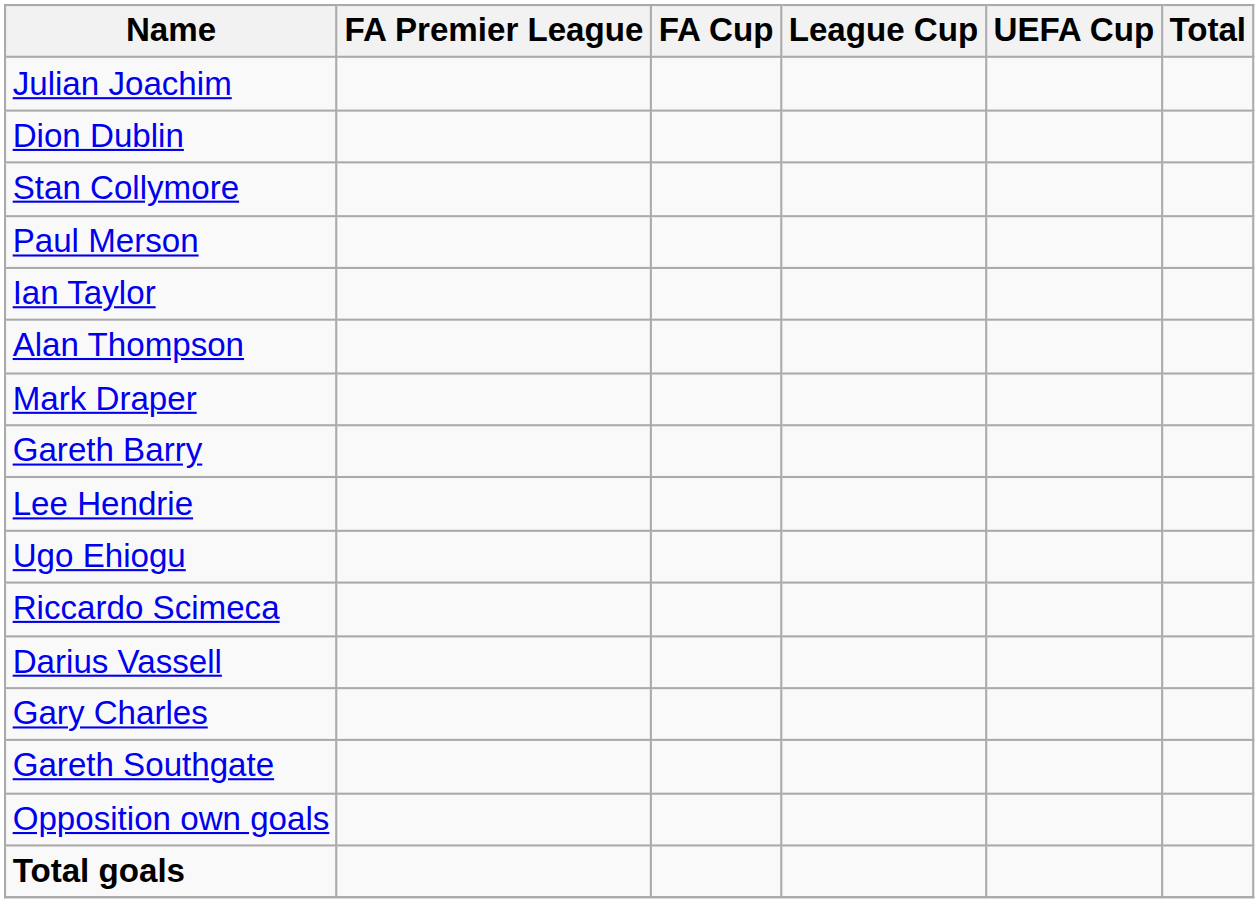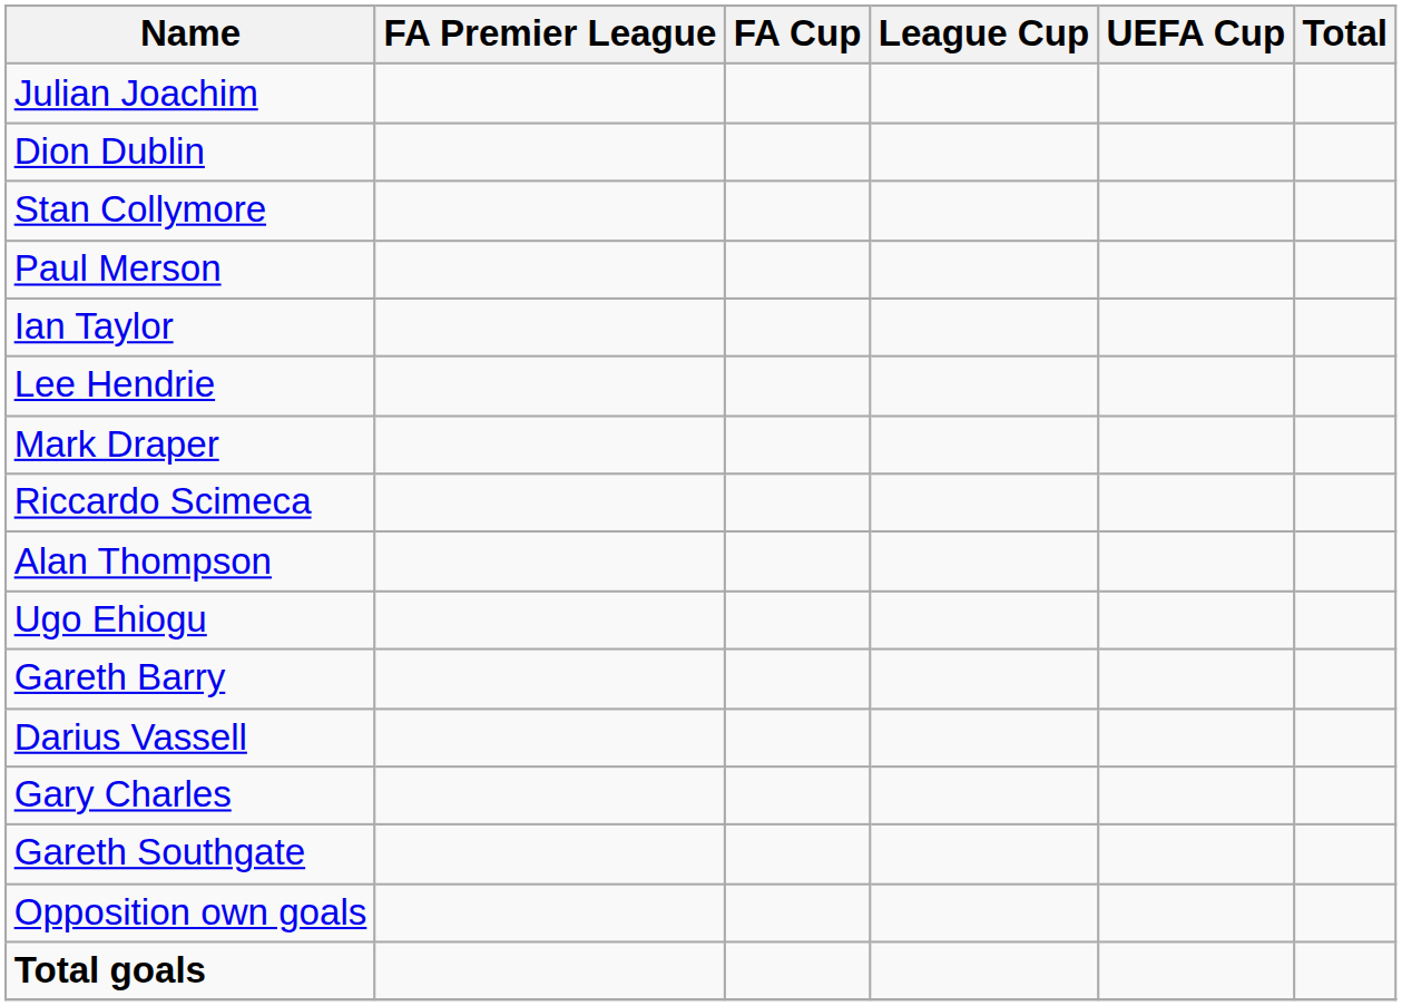 <table class="wikitable">
 <tr>
 <th>Name</th>
 <th>FA Premier League</th>
 <th>FA Cup</th>
 <th>League Cup</th>
 <th>UEFA Cup</th>
 <th>Total</th>
 </tr>
 <tr>
 <td> <a href='#'>Julian Joachim</a></td>
 <td></td>
 <td></td>
 <td></td>
 <td></td>
 <td></td>
 </tr>
 <tr>
 <td> <a href='#'>Dion Dublin</a></td>
 <td></td>
 <td></td>
 <td></td>
 <td></td>
 <td></td>
 </tr>
 <tr>
 <td> <a href='#'>Stan Collymore</a></td>
 <td></td>
 <td></td>
 <td></td>
 <td></td>
 <td></td>
 </tr>
 <tr>
 <td> <a href='#'>Paul Merson</a></td>
 <td></td>
 <td></td>
 <td></td>
 <td></td>
 <td></td>
 </tr>
 <tr>
 <td> <a href='#'>Ian Taylor</a></td>
 <td></td>
 <td></td>
 <td></td>
 <td></td>
 <td></td>
 </tr>
 <tr>
-<td> <a href='#'>Alan Thompson</a></td>
+<td> <a href='#'>Lee Hendrie</a></td>
 <td></td>
 <td></td>
 <td></td>
 <td></td>
 <td></td>
 </tr>
 <tr>
 <td> <a href='#'>Mark Draper</a></td>
 <td></td>
 <td></td>
 <td></td>
 <td></td>
 <td></td>
 </tr>
 <tr>
-<td> <a href='#'>Gareth Barry</a></td>
+<td> <a href='#'>Riccardo Scimeca</a></td>
 <td></td>
 <td></td>
 <td></td>
 <td></td>
 <td></td>
 </tr>
 <tr>
-<td> <a href='#'>Lee Hendrie</a></td>
+<td> <a href='#'>Alan Thompson</a></td>
 <td></td>
 <td></td>
 <td></td>
 <td></td>
 <td></td>
 </tr>
 <tr>
 <td> <a href='#'>Ugo Ehiogu</a></td>
 <td></td>
 <td></td>
 <td></td>
 <td></td>
 <td></td>
 </tr>
 <tr>
-<td> <a href='#'>Riccardo Scimeca</a></td>
+<td> <a href='#'>Gareth Barry</a></td>
 <td></td>
 <td></td>
 <td></td>
 <td></td>
 <td></td>
 </tr>
 <tr>
 <td> <a href='#'>Darius Vassell</a></td>
 <td></td>
 <td></td>
 <td></td>
 <td></td>
 <td></td>
 </tr>
 <tr>
 <td> <a href='#'>Gary Charles</a></td>
 <td></td>
 <td></td>
 <td></td>
 <td></td>
 <td></td>
 </tr>
 <tr>
 <td> <a href='#'>Gareth Southgate</a></td>
 <td></td>
 <td></td>
 <td></td>
 <td></td>
 <td></td>
 </tr>
 <tr>
 <td><a href='#'>Opposition own goals</a></td>
 <td></td>
 <td></td>
 <td></td>
 <td></td>
 <td></td>
 </tr>
 <tr>
 <td><strong>Total goals</strong></td>
 <td></td>
 <td></td>
 <td></td>
 <td></td>
 <td></td>
 </tr>
 <tr>
 </tr>
 </table>
